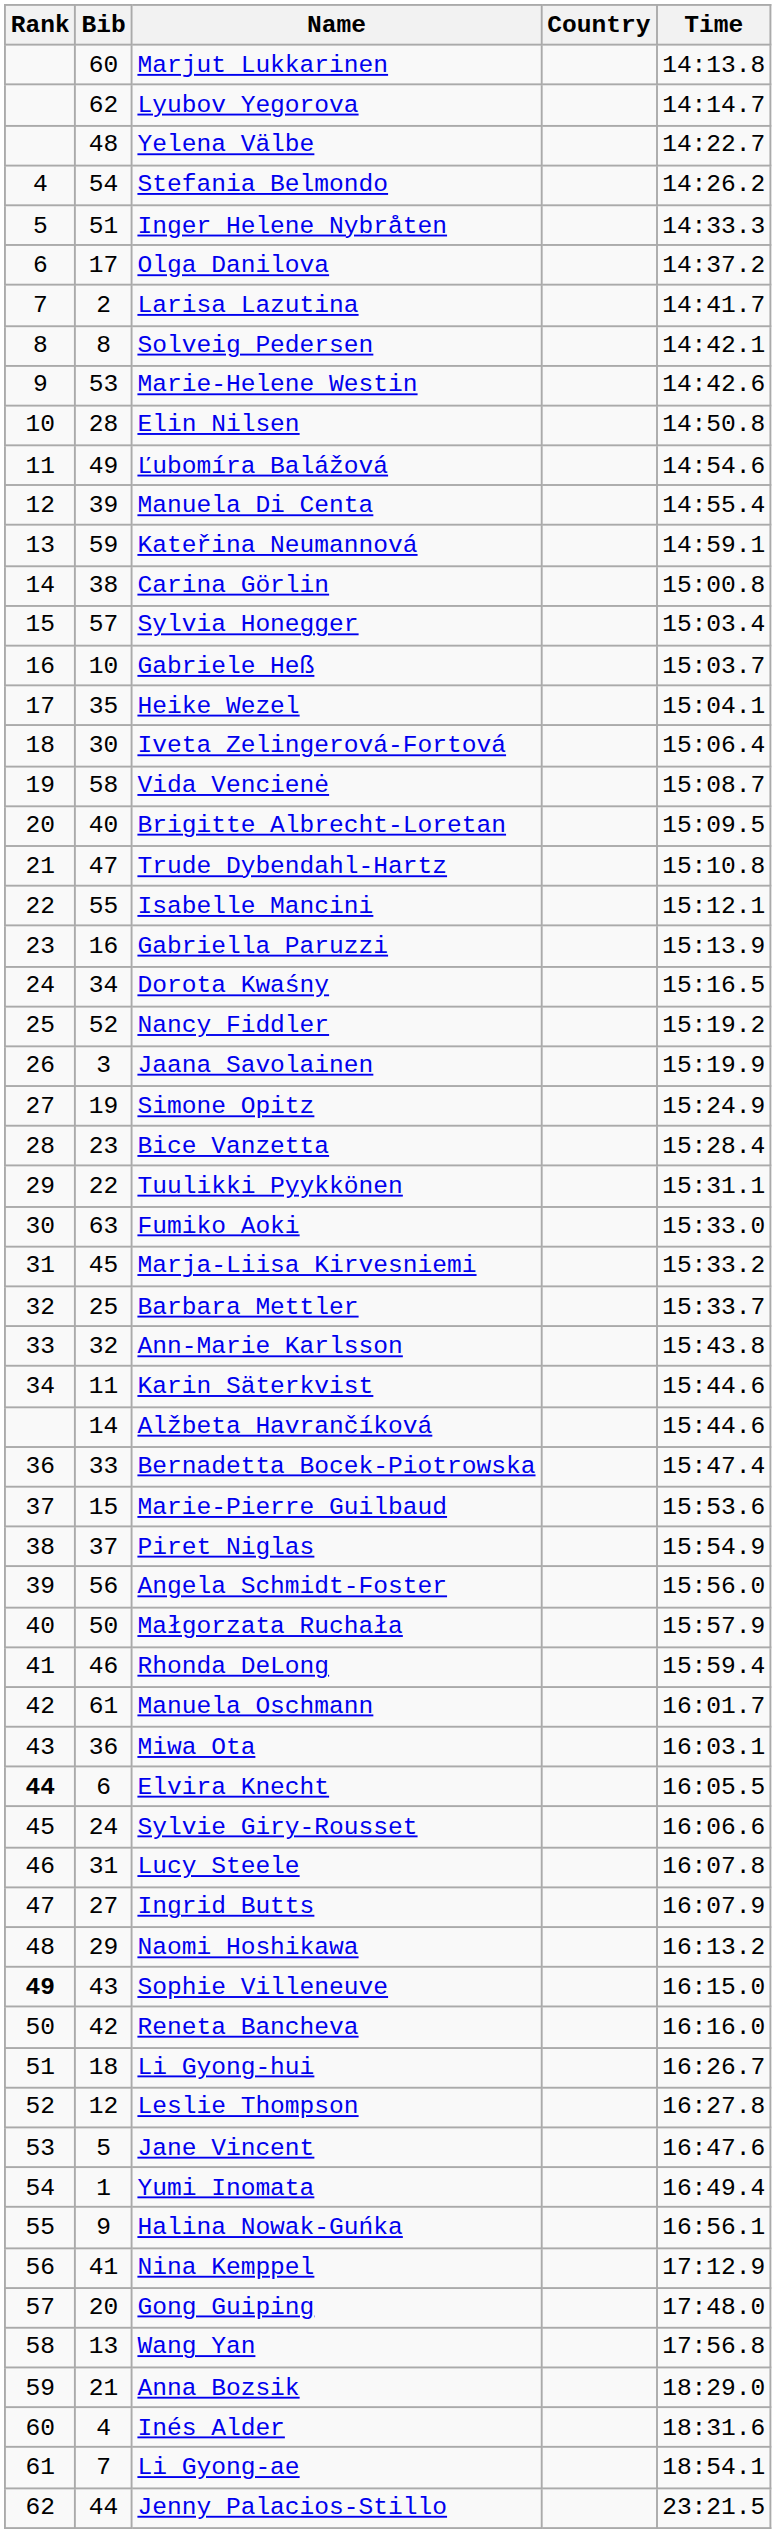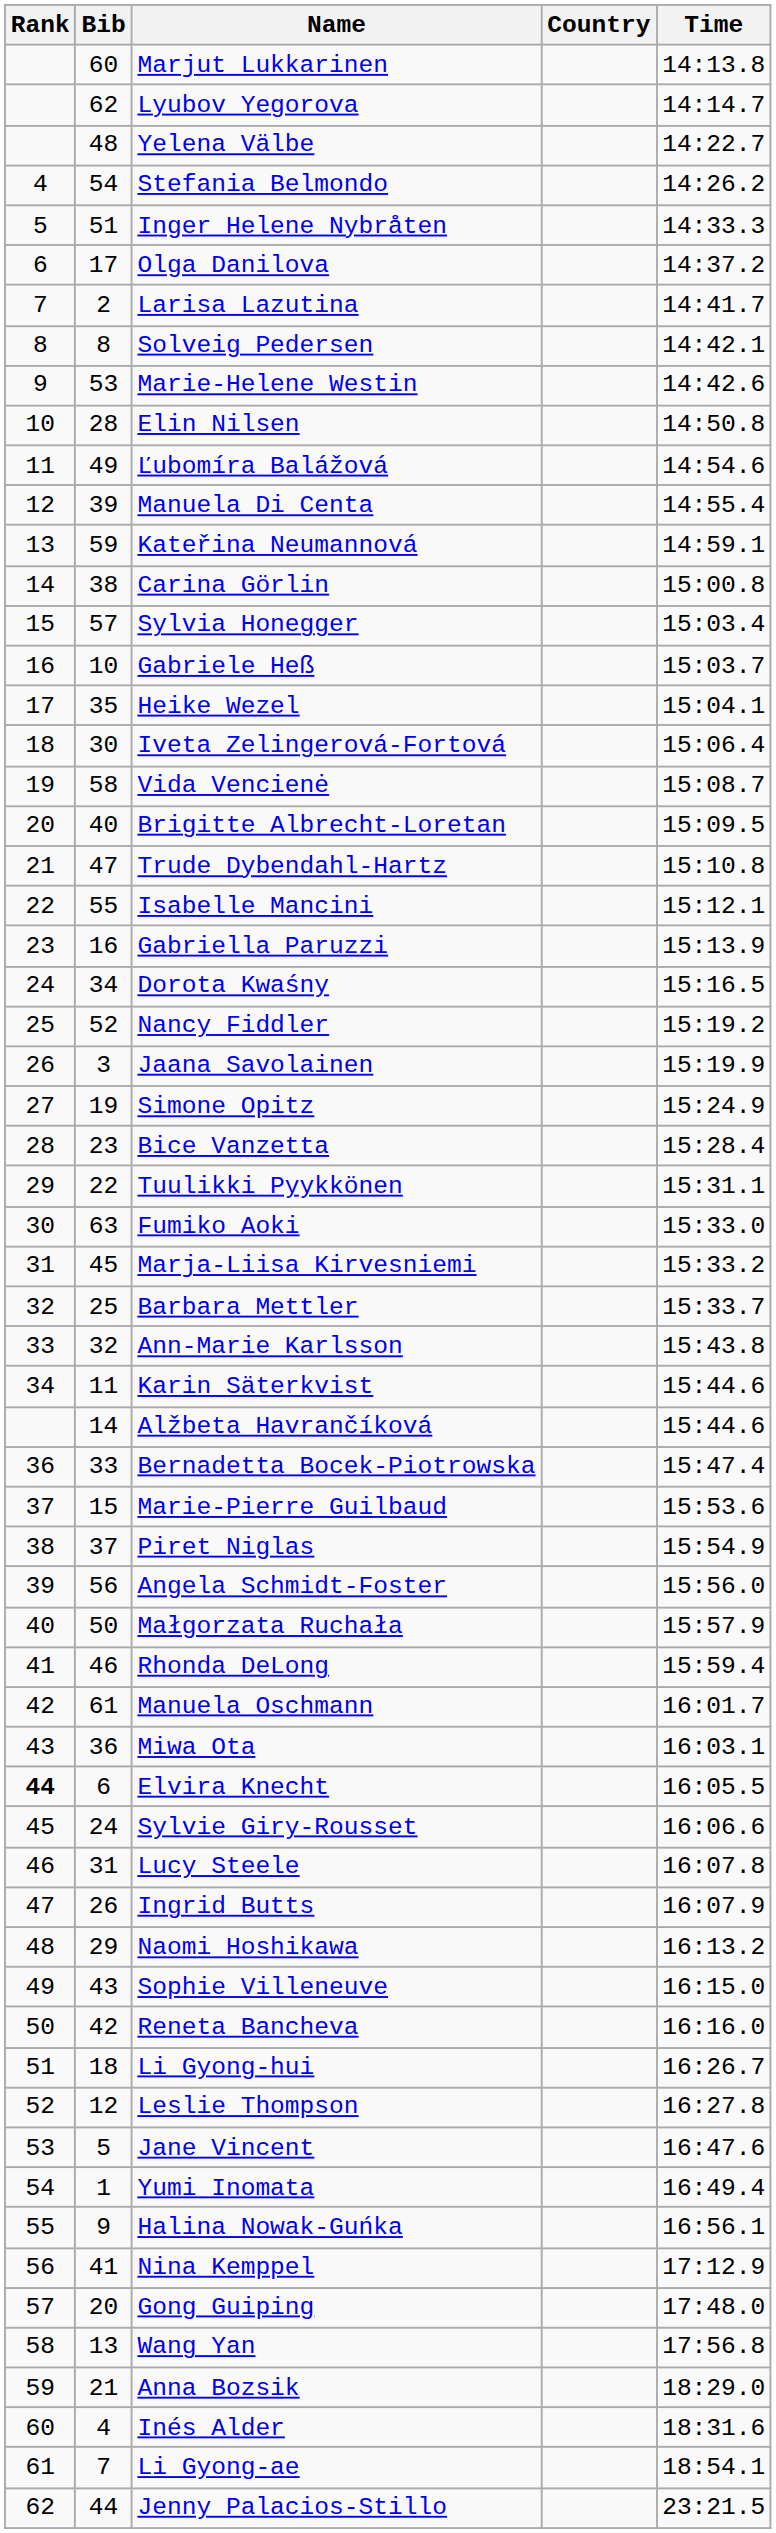 <table class="wikitable sortable" style="text-align:center">
 <tr>
 <th>Rank</th>
 <th>Bib</th>
 <th>Name</th>
 <th>Country</th>
 <th>Time</th>
 </tr>
 <tr>
 <td></td>
 <td>60</td>
 <td align="left"><a href='#'>Marjut Lukkarinen</a></td>
 <td align="left"></td>
 <td>14:13.8</td>
 </tr>
 <tr>
 <td></td>
 <td>62</td>
 <td align="left"><a href='#'>Lyubov Yegorova</a></td>
 <td align="left"></td>
 <td>14:14.7</td>
 </tr>
 <tr>
 <td></td>
 <td>48</td>
 <td align="left"><a href='#'>Yelena Välbe</a></td>
 <td align="left"></td>
 <td>14:22.7</td>
 </tr>
 <tr>
 <td>4</td>
 <td>54</td>
 <td align="left"><a href='#'>Stefania Belmondo</a></td>
 <td align="left"></td>
 <td>14:26.2</td>
 </tr>
 <tr>
 <td>5</td>
 <td>51</td>
 <td align="left"><a href='#'>Inger Helene Nybråten</a></td>
 <td align="left"></td>
 <td>14:33.3</td>
 </tr>
 <tr>
 <td>6</td>
 <td>17</td>
 <td align="left"><a href='#'>Olga Danilova</a></td>
 <td align="left"></td>
 <td>14:37.2</td>
 </tr>
 <tr>
 <td>7</td>
 <td>2</td>
 <td align="left"><a href='#'>Larisa Lazutina</a></td>
 <td align="left"></td>
 <td>14:41.7</td>
 </tr>
 <tr>
 <td>8</td>
 <td>8</td>
 <td align="left"><a href='#'>Solveig Pedersen</a></td>
 <td align="left"></td>
 <td>14:42.1</td>
 </tr>
 <tr>
 <td>9</td>
 <td>53</td>
 <td align="left"><a href='#'>Marie-Helene Westin</a></td>
 <td align="left"></td>
 <td>14:42.6</td>
 </tr>
 <tr>
 <td>10</td>
 <td>28</td>
 <td align="left"><a href='#'>Elin Nilsen</a></td>
 <td align="left"></td>
 <td>14:50.8</td>
 </tr>
 <tr>
 <td>11</td>
 <td>49</td>
 <td align="left"><a href='#'>Ľubomíra Balážová</a></td>
 <td align="left"></td>
 <td>14:54.6</td>
 </tr>
 <tr>
 <td>12</td>
 <td>39</td>
 <td align="left"><a href='#'>Manuela Di Centa</a></td>
 <td align="left"></td>
 <td>14:55.4</td>
 </tr>
 <tr>
 <td>13</td>
 <td>59</td>
 <td align="left"><a href='#'>Kateřina Neumannová</a></td>
 <td align="left"></td>
 <td>14:59.1</td>
 </tr>
 <tr>
 <td>14</td>
 <td>38</td>
 <td align="left"><a href='#'>Carina Görlin</a></td>
 <td align="left"></td>
 <td>15:00.8</td>
 </tr>
 <tr>
 <td>15</td>
 <td>57</td>
 <td align="left"><a href='#'>Sylvia Honegger</a></td>
 <td align="left"></td>
 <td>15:03.4</td>
 </tr>
 <tr>
 <td>16</td>
 <td>10</td>
 <td align="left"><a href='#'>Gabriele Heß</a></td>
 <td align="left"></td>
 <td>15:03.7</td>
 </tr>
 <tr>
 <td>17</td>
 <td>35</td>
 <td align="left"><a href='#'>Heike Wezel</a></td>
 <td align="left"></td>
 <td>15:04.1</td>
 </tr>
 <tr>
 <td>18</td>
 <td>30</td>
 <td align="left"><a href='#'>Iveta Zelingerová-Fortová</a></td>
 <td align="left"></td>
 <td>15:06.4</td>
 </tr>
 <tr>
 <td>19</td>
 <td>58</td>
 <td align="left"><a href='#'>Vida Vencienė</a></td>
 <td align="left"></td>
 <td>15:08.7</td>
 </tr>
 <tr>
 <td>20</td>
 <td>40</td>
 <td align="left"><a href='#'>Brigitte Albrecht-Loretan</a></td>
 <td align="left"></td>
 <td>15:09.5</td>
 </tr>
 <tr>
 <td>21</td>
 <td>47</td>
 <td align="left"><a href='#'>Trude Dybendahl-Hartz</a></td>
 <td align="left"></td>
 <td>15:10.8</td>
 </tr>
 <tr>
 <td>22</td>
 <td>55</td>
 <td align="left"><a href='#'>Isabelle Mancini</a></td>
 <td align="left"></td>
 <td>15:12.1</td>
 </tr>
 <tr>
 <td>23</td>
 <td>16</td>
 <td align="left"><a href='#'>Gabriella Paruzzi</a></td>
 <td align="left"></td>
 <td>15:13.9</td>
 </tr>
 <tr>
 <td>24</td>
 <td>34</td>
 <td align="left"><a href='#'>Dorota Kwaśny</a></td>
 <td align="left"></td>
 <td>15:16.5</td>
 </tr>
 <tr>
 <td>25</td>
 <td>52</td>
 <td align="left"><a href='#'>Nancy Fiddler</a></td>
 <td align="left"></td>
 <td>15:19.2</td>
 </tr>
 <tr>
 <td>26</td>
 <td>3</td>
 <td align="left"><a href='#'>Jaana Savolainen</a></td>
 <td align="left"></td>
 <td>15:19.9</td>
 </tr>
 <tr>
 <td>27</td>
 <td>19</td>
 <td align="left"><a href='#'>Simone Opitz</a></td>
 <td align="left"></td>
 <td>15:24.9</td>
 </tr>
 <tr>
 <td>28</td>
 <td>23</td>
 <td align="left"><a href='#'>Bice Vanzetta</a></td>
 <td align="left"></td>
 <td>15:28.4</td>
 </tr>
 <tr>
 <td>29</td>
 <td>22</td>
 <td align="left"><a href='#'>Tuulikki Pyykkönen</a></td>
 <td align="left"></td>
 <td>15:31.1</td>
 </tr>
 <tr>
 <td>30</td>
 <td>63</td>
 <td align="left"><a href='#'>Fumiko Aoki</a></td>
 <td align="left"></td>
 <td>15:33.0</td>
 </tr>
 <tr>
 <td>31</td>
 <td>45</td>
 <td align="left"><a href='#'>Marja-Liisa Kirvesniemi</a></td>
 <td align="left"></td>
 <td>15:33.2</td>
 </tr>
 <tr>
 <td>32</td>
 <td>25</td>
 <td align="left"><a href='#'>Barbara Mettler</a></td>
 <td align="left"></td>
 <td>15:33.7</td>
 </tr>
 <tr>
 <td>33</td>
 <td>32</td>
 <td align="left"><a href='#'>Ann-Marie Karlsson</a></td>
 <td align="left"></td>
 <td>15:43.8</td>
 </tr>
 <tr>
 <td>34</td>
 <td>11</td>
 <td align="left"><a href='#'>Karin Säterkvist</a></td>
 <td align="left"></td>
 <td>15:44.6</td>
 </tr>
 <tr>
 <td></td>
 <td>14</td>
 <td align="left"><a href='#'>Alžbeta Havrančíková</a></td>
 <td align="left"></td>
 <td>15:44.6</td>
 </tr>
 <tr>
 <td>36</td>
 <td>33</td>
 <td align="left"><a href='#'>Bernadetta Bocek-Piotrowska</a></td>
 <td align="left"></td>
 <td>15:47.4</td>
 </tr>
 <tr>
 <td>37</td>
 <td>15</td>
 <td align="left"><a href='#'>Marie-Pierre Guilbaud</a></td>
 <td align="left"></td>
 <td>15:53.6</td>
 </tr>
 <tr>
 <td>38</td>
 <td>37</td>
 <td align="left"><a href='#'>Piret Niglas</a></td>
 <td align="left"></td>
 <td>15:54.9</td>
 </tr>
 <tr>
 <td>39</td>
 <td>56</td>
 <td align="left"><a href='#'>Angela Schmidt-Foster</a></td>
 <td align="left"></td>
 <td>15:56.0</td>
 </tr>
 <tr>
 <td>40</td>
 <td>50</td>
 <td align="left"><a href='#'>Małgorzata Ruchała</a></td>
 <td align="left"></td>
 <td>15:57.9</td>
 </tr>
 <tr>
 <td>41</td>
 <td>46</td>
 <td align="left"><a href='#'>Rhonda DeLong</a></td>
 <td align="left"></td>
 <td>15:59.4</td>
 </tr>
 <tr>
 <td>42</td>
 <td>61</td>
 <td align="left"><a href='#'>Manuela Oschmann</a></td>
 <td align="left"></td>
 <td>16:01.7</td>
 </tr>
 <tr>
 <td>43</td>
 <td>36</td>
 <td align="left"><a href='#'>Miwa Ota</a></td>
 <td align="left"></td>
 <td>16:03.1</td>
 </tr>
 <tr>
 <td><strong>44</strong></td>
 <td>6</td>
 <td align="left"><a href='#'>Elvira Knecht</a></td>
 <td align="left"></td>
 <td>16:05.5</td>
 </tr>
 <tr>
 <td>45</td>
 <td>24</td>
 <td align="left"><a href='#'>Sylvie Giry-Rousset</a></td>
 <td align="left"></td>
 <td>16:06.6</td>
 </tr>
 <tr>
 <td>46</td>
 <td>31</td>
 <td align="left"><a href='#'>Lucy Steele</a></td>
 <td align="left"></td>
 <td>16:07.8</td>
 </tr>
 <tr>
 <td>47</td>
-<td>27</td>
+<td>26</td>
 <td align="left"><a href='#'>Ingrid Butts</a></td>
 <td align="left"></td>
 <td>16:07.9</td>
 </tr>
 <tr>
 <td>48</td>
 <td>29</td>
 <td align="left"><a href='#'>Naomi Hoshikawa</a></td>
 <td align="left"></td>
 <td>16:13.2</td>
 </tr>
 <tr>
-<td><strong>49</strong></td>
+<td>49</td>
 <td>43</td>
 <td align="left"><a href='#'>Sophie Villeneuve</a></td>
 <td align="left"></td>
 <td>16:15.0</td>
 </tr>
 <tr>
 <td>50</td>
 <td>42</td>
 <td align="left"><a href='#'>Reneta Bancheva</a></td>
 <td align="left"></td>
 <td>16:16.0</td>
 </tr>
 <tr>
 <td>51</td>
 <td>18</td>
 <td align="left"><a href='#'>Li Gyong-hui</a></td>
 <td align="left"></td>
 <td>16:26.7</td>
 </tr>
 <tr>
 <td>52</td>
 <td>12</td>
 <td align="left"><a href='#'>Leslie Thompson</a></td>
 <td align="left"></td>
 <td>16:27.8</td>
 </tr>
 <tr>
 <td>53</td>
 <td>5</td>
 <td align="left"><a href='#'>Jane Vincent</a></td>
 <td align="left"></td>
 <td>16:47.6</td>
 </tr>
 <tr>
 <td>54</td>
 <td>1</td>
 <td align="left"><a href='#'>Yumi Inomata</a></td>
 <td align="left"></td>
 <td>16:49.4</td>
 </tr>
 <tr>
 <td>55</td>
 <td>9</td>
 <td align="left"><a href='#'>Halina Nowak-Guńka</a></td>
 <td align="left"></td>
 <td>16:56.1</td>
 </tr>
 <tr>
 <td>56</td>
 <td>41</td>
 <td align="left"><a href='#'>Nina Kemppel</a></td>
 <td align="left"></td>
 <td>17:12.9</td>
 </tr>
 <tr>
 <td>57</td>
 <td>20</td>
 <td align="left"><a href='#'>Gong Guiping</a></td>
 <td align="left"></td>
 <td>17:48.0</td>
 </tr>
 <tr>
 <td>58</td>
 <td>13</td>
 <td align="left"><a href='#'>Wang Yan</a></td>
 <td align="left"></td>
 <td>17:56.8</td>
 </tr>
 <tr>
 <td>59</td>
 <td>21</td>
 <td align="left"><a href='#'>Anna Bozsik</a></td>
 <td align="left"></td>
 <td>18:29.0</td>
 </tr>
 <tr>
 <td>60</td>
 <td>4</td>
 <td align="left"><a href='#'>Inés Alder</a></td>
 <td align="left"></td>
 <td>18:31.6</td>
 </tr>
 <tr>
 <td>61</td>
 <td>7</td>
 <td align="left"><a href='#'>Li Gyong-ae</a></td>
 <td align="left"></td>
 <td>18:54.1</td>
 </tr>
 <tr>
 <td>62</td>
 <td>44</td>
 <td align="left"><a href='#'>Jenny Palacios-Stillo</a></td>
 <td align="left"></td>
 <td>23:21.5</td>
 </tr>
 </table>
